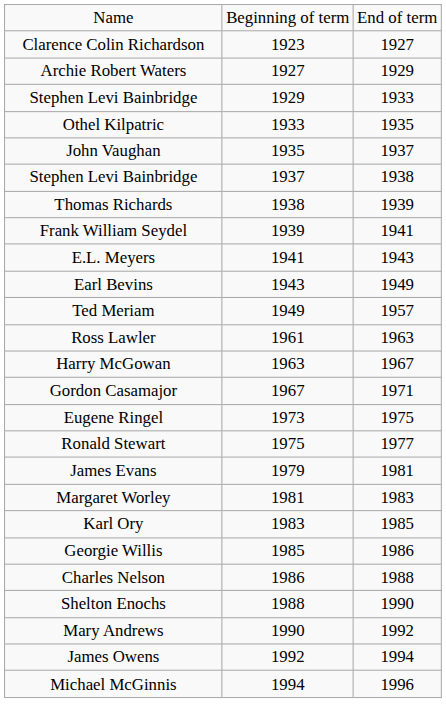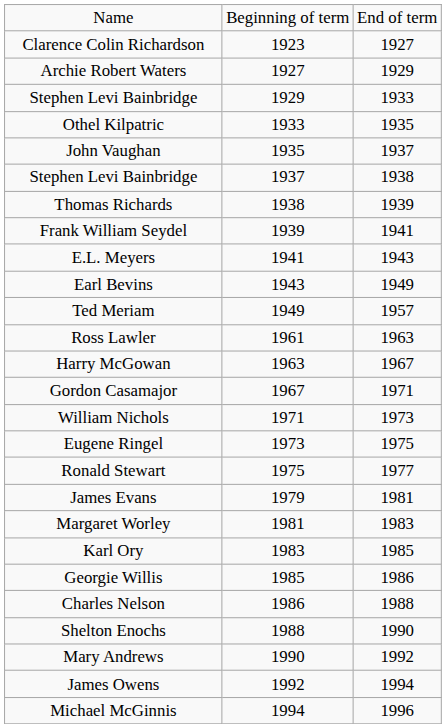 <table class="wikitable"  border ="1" style="text-align:center">
 <tr>
 <td width="200pt" align="center">Name</td>
 <td width="75pt" align="center">Beginning of term</td>
 <td width="75pt" align="center">End of term</td>
 </tr>
 <tr>
 <td>Clarence Colin Richardson</td>
 <td>1923</td>
 <td>1927</td>
 </tr>
 <tr>
 <td>Archie Robert Waters</td>
 <td>1927</td>
 <td>1929</td>
 </tr>
 <tr>
 <td>Stephen Levi Bainbridge</td>
 <td>1929</td>
 <td>1933</td>
 </tr>
 <tr>
 <td>Othel Kilpatric</td>
 <td>1933</td>
 <td>1935</td>
 </tr>
 <tr>
 <td>John Vaughan</td>
 <td>1935</td>
 <td>1937</td>
 </tr>
 <tr>
 <td>Stephen Levi Bainbridge</td>
 <td>1937</td>
 <td>1938</td>
 </tr>
 <tr>
 <td>Thomas Richards</td>
 <td>1938</td>
 <td>1939</td>
 </tr>
 <tr>
 <td>Frank William Seydel</td>
 <td>1939</td>
 <td>1941</td>
 </tr>
 <tr>
 <td>E.L. Meyers</td>
 <td>1941</td>
 <td>1943</td>
 </tr>
 <tr>
 <td>Earl Bevins</td>
 <td>1943</td>
 <td>1949</td>
 </tr>
 <tr>
 <td>Ted Meriam</td>
 <td>1949</td>
 <td>1957</td>
 </tr>
 <tr>
 <td>Ross Lawler</td>
 <td>1961</td>
 <td>1963</td>
 </tr>
 <tr>
 <td>Harry McGowan</td>
 <td>1963</td>
 <td>1967</td>
 </tr>
 <tr>
 <td>Gordon Casamajor</td>
 <td>1967</td>
 <td>1971</td>
 </tr>
 <tr>
+<td>William Nichols</td>
+<td>1971</td>
+<td>1973</td>
+</tr>
+<tr>
 <td>Eugene Ringel</td>
 <td>1973</td>
 <td>1975</td>
 </tr>
 <tr>
 <td>Ronald Stewart</td>
 <td>1975</td>
 <td>1977</td>
 </tr>
 <tr>
 <td>James Evans</td>
 <td>1979</td>
 <td>1981</td>
 </tr>
 <tr>
 <td>Margaret Worley</td>
 <td>1981</td>
 <td>1983</td>
 </tr>
 <tr>
 <td>Karl Ory</td>
 <td>1983</td>
 <td>1985</td>
 </tr>
 <tr>
 <td>Georgie Willis</td>
 <td>1985</td>
 <td>1986</td>
 </tr>
 <tr>
 <td>Charles Nelson</td>
 <td>1986</td>
 <td>1988</td>
 </tr>
 <tr>
 <td>Shelton Enochs</td>
 <td>1988</td>
 <td>1990</td>
 </tr>
 <tr>
 <td>Mary Andrews</td>
 <td>1990</td>
 <td>1992</td>
 </tr>
 <tr>
 <td>James Owens</td>
 <td>1992</td>
 <td>1994</td>
 </tr>
 <tr>
 <td>Michael McGinnis</td>
 <td>1994</td>
 <td>1996</td>
 </tr>
 </table>
